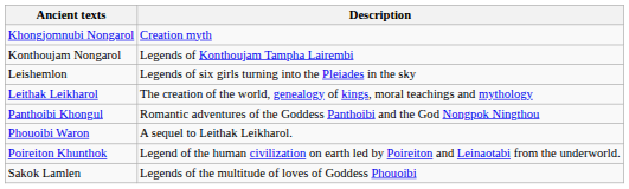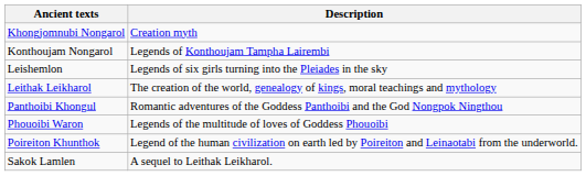 <table class="wikitable">
 <tr>
 <th>Ancient texts</th>
 <th>Description</th>
 </tr>
 <tr>
 <td><a href='#'>Khongjomnubi Nongarol</a></td>
 <td><a href='#'>Creation myth</a></td>
 </tr>
 <tr>
 <td>Konthoujam Nongarol</td>
 <td>Legends of <a href='#'>Konthoujam Tampha Lairembi</a></td>
 </tr>
 <tr>
 <td [Leishemlon>Leishemlon</td>
 <td>Legends of six girls turning into the <a href='#'>Pleiades</a> in the sky</td>
 </tr>
 <tr>
 <td><a href='#'>Leithak Leikharol</a></td>
 <td>The creation of the world, <a href='#'>genealogy</a> of <a href='#'>kings</a>, moral teachings and <a href='#'>mythology</a></td>
 </tr>
 <tr>
 <td><a href='#'>Panthoibi Khongul</a></td>
 <td>Romantic adventures of the Goddess <a href='#'>Panthoibi</a> and the God <a href='#'>Nongpok Ningthou</a></td>
 </tr>
 <tr>
 <td><a href='#'>Phouoibi Waron</a></td>
-<td>A sequel to Leithak Leikharol.</td>
+<td>Legends of the multitude of loves of Goddess <a href='#'>Phouoibi</a></td>
 </tr>
 <tr>
 <td><a href='#'>Poireiton Khunthok</a></td>
 <td>Legend of the human <a href='#'>civilization</a> on earth led by <a href='#'>Poireiton</a> and <a href='#'>Leinaotabi</a> from the underworld.</td>
 </tr>
 <tr>
 <td>Sakok Lamlen</td>
-<td>Legends of the multitude of loves of Goddess <a href='#'>Phouoibi</a></td>
+<td>A sequel to Leithak Leikharol.</td>
 </tr>
 </table>
